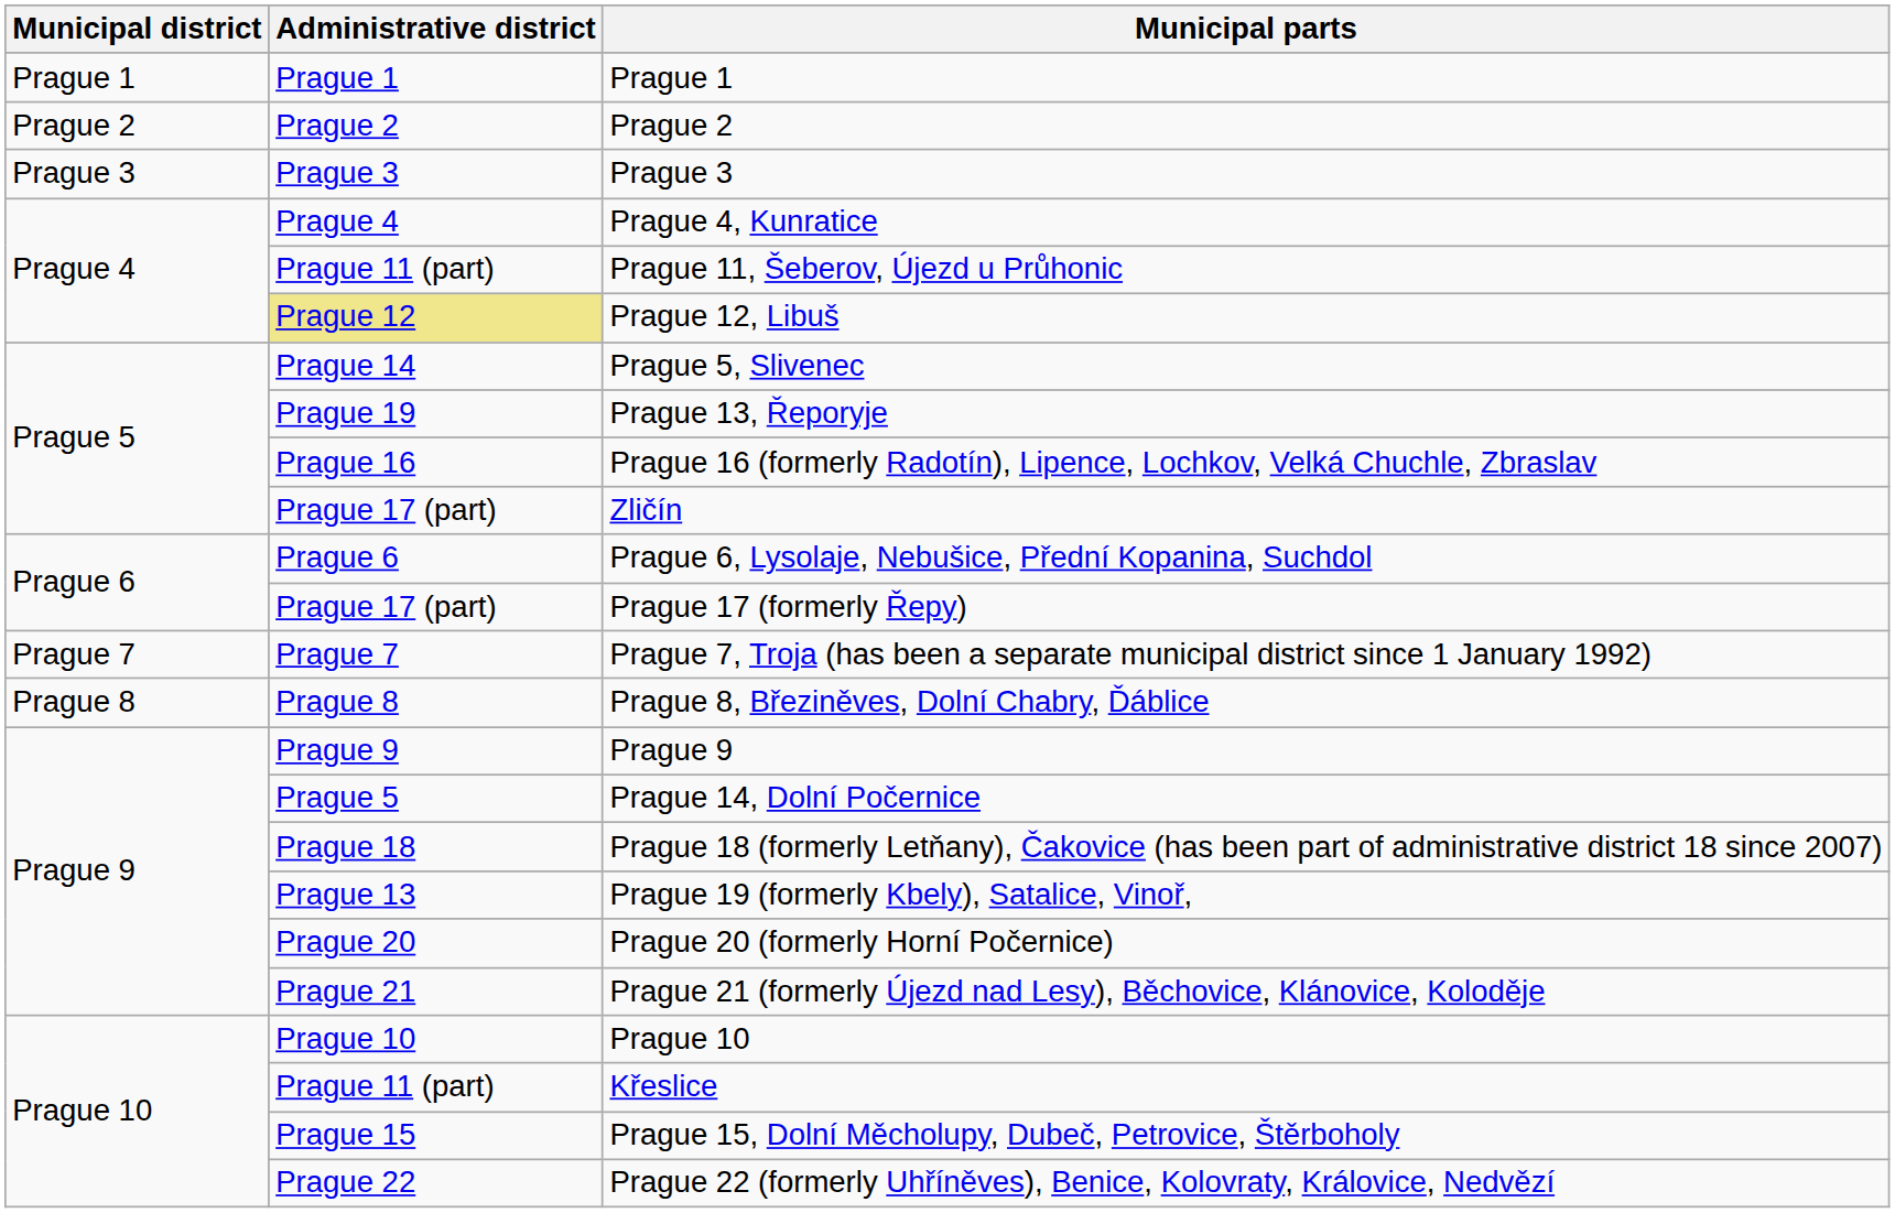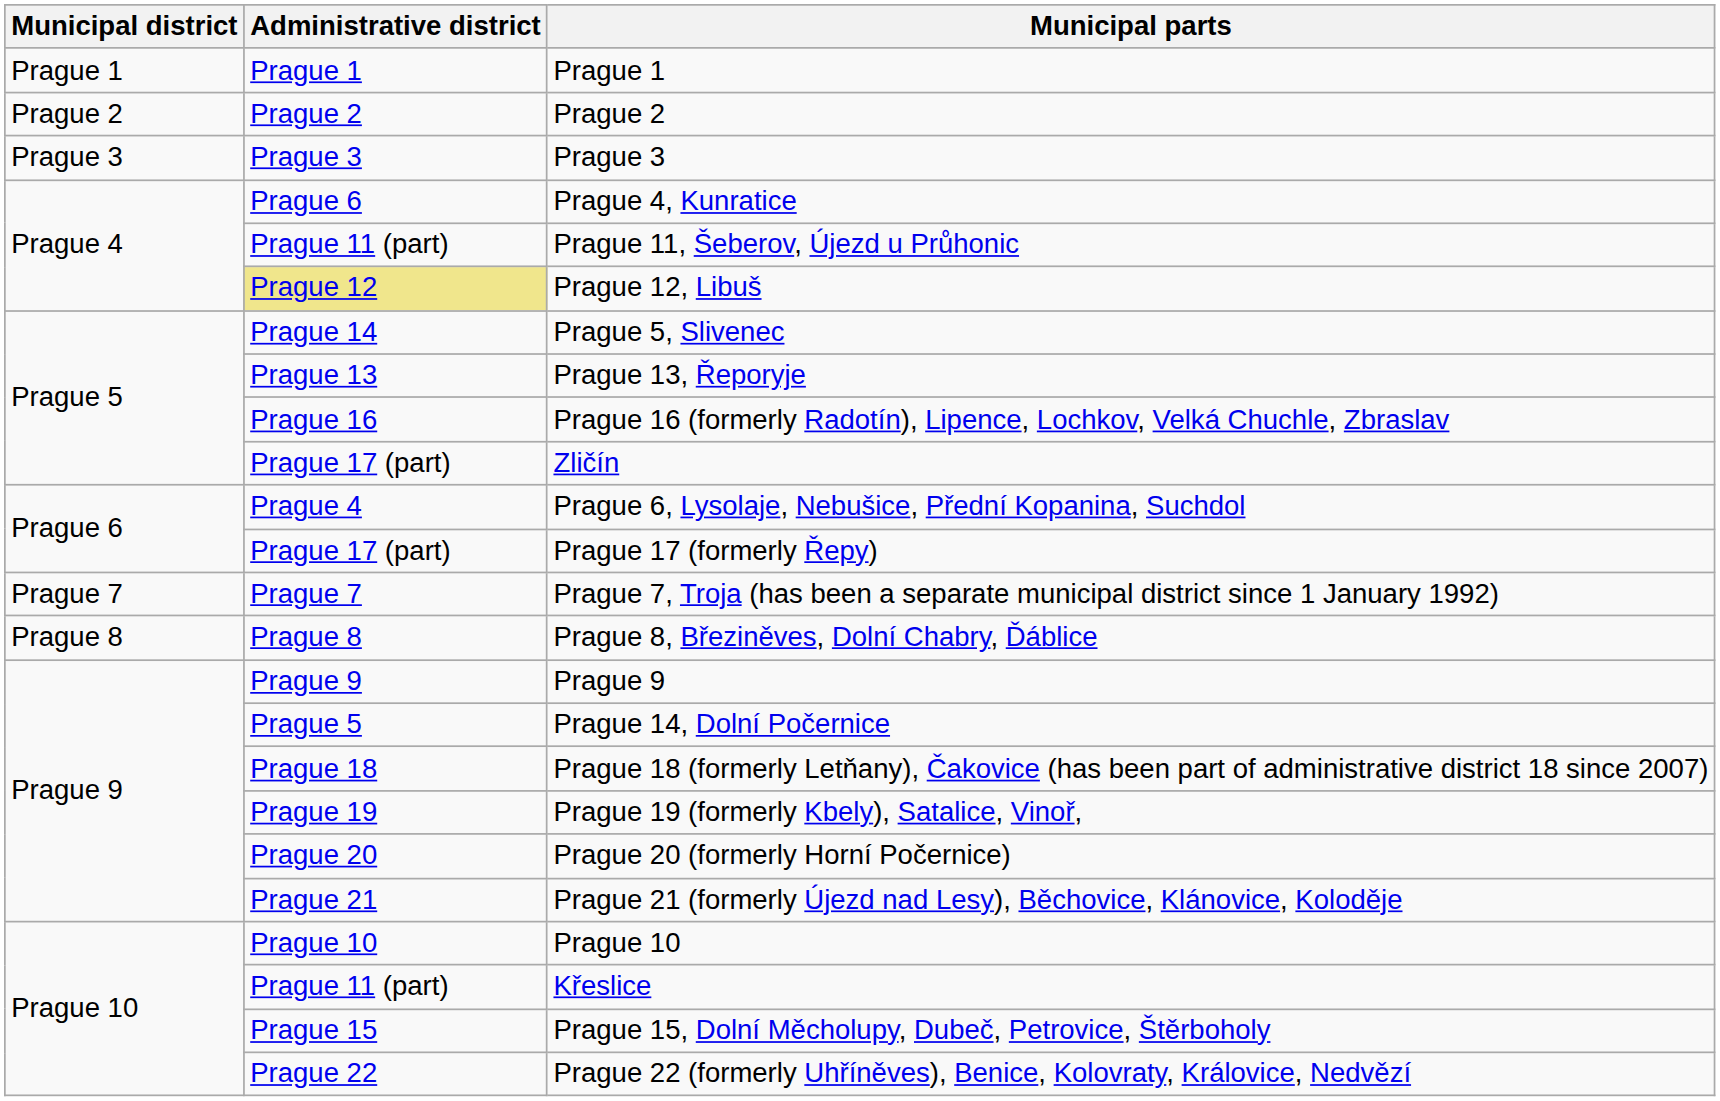 <table class="wikitable">
 <tr>
 <th>Municipal district</th>
 <th>Administrative district</th>
 <th>Municipal parts</th>
 </tr>
 <tr>
 <td>Prague 1</td>
 <td><a href='#'>Prague 1</a></td>
 <td>Prague 1</td>
 </tr>
 <tr>
 <td>Prague 2</td>
 <td><a href='#'>Prague 2</a></td>
 <td>Prague 2</td>
 </tr>
 <tr>
 <td>Prague 3</td>
 <td><a href='#'>Prague 3</a></td>
 <td>Prague 3</td>
 </tr>
 <tr>
 <td rowspan=3>Prague 4</td>
-<td><a href='#'>Prague 4</a></td>
+<td><a href='#'>Prague 6</a></td>
 <td>Prague 4, <a href='#'>Kunratice</a></td>
 </tr>
 <tr>
 <td><a href='#'>Prague 11</a> (part)</td>
 <td>Prague 11, <a href='#'>Šeberov</a>, <a href='#'>Újezd u Průhonic</a></td>
 </tr>
 <tr>
 <td style="background: khaki;"><a href='#'>Prague 12</a></td>
 <td>Prague 12, <a href='#'>Libuš</a></td>
 </tr>
 <tr>
 <td rowspan=4>Prague 5</td>
 <td><a href='#'>Prague 14</a></td>
 <td>Prague 5, <a href='#'>Slivenec</a></td>
 </tr>
 <tr>
-<td><a href='#'>Prague 19</a></td>
+<td><a href='#'>Prague 13</a></td>
 <td>Prague 13, <a href='#'>Řeporyje</a></td>
 </tr>
 <tr>
 <td><a href='#'>Prague 16</a></td>
 <td>Prague 16 (formerly <a href='#'>Radotín</a>), <a href='#'>Lipence</a>, <a href='#'>Lochkov</a>, <a href='#'>Velká Chuchle</a>, <a href='#'>Zbraslav</a></td>
 </tr>
 <tr>
 <td><a href='#'>Prague 17</a> (part)</td>
 <td><a href='#'>Zličín</a></td>
 </tr>
 <tr>
 <td rowspan=2>Prague 6</td>
-<td><a href='#'>Prague 6</a></td>
+<td><a href='#'>Prague 4</a></td>
 <td>Prague 6, <a href='#'>Lysolaje</a>, <a href='#'>Nebušice</a>, <a href='#'>Přední Kopanina</a>, <a href='#'>Suchdol</a></td>
 </tr>
 <tr>
 <td><a href='#'>Prague 17</a> (part)</td>
 <td>Prague 17 (formerly <a href='#'>Řepy</a>)</td>
 </tr>
 <tr>
 <td>Prague 7</td>
 <td><a href='#'>Prague 7</a></td>
 <td>Prague 7, <a href='#'>Troja</a> (has been a separate municipal district since 1 January 1992)</td>
 </tr>
 <tr>
 <td>Prague 8</td>
 <td><a href='#'>Prague 8</a></td>
 <td>Prague 8, <a href='#'>Březiněves</a>, <a href='#'>Dolní Chabry</a>, <a href='#'>Ďáblice</a></td>
 </tr>
 <tr>
 <td rowspan=6>Prague 9</td>
 <td><a href='#'>Prague 9</a></td>
 <td>Prague 9</td>
 </tr>
 <tr>
 <td><a href='#'>Prague 5</a></td>
 <td>Prague 14, <a href='#'>Dolní Počernice</a></td>
 </tr>
 <tr>
 <td><a href='#'>Prague 18</a></td>
 <td>Prague 18 (formerly Letňany), <a href='#'>Čakovice</a> (has been part of administrative district 18 since 2007)</td>
 </tr>
 <tr>
-<td><a href='#'>Prague 13</a></td>
+<td><a href='#'>Prague 19</a></td>
 <td>Prague 19 (formerly <a href='#'>Kbely</a>), <a href='#'>Satalice</a>, <a href='#'>Vinoř</a>,</td>
 </tr>
 <tr>
 <td><a href='#'>Prague 20</a></td>
 <td>Prague 20 (formerly Horní Počernice)</td>
 </tr>
 <tr>
 <td><a href='#'>Prague 21</a></td>
 <td>Prague 21 (formerly <a href='#'>Újezd nad Lesy</a>), <a href='#'>Běchovice</a>, <a href='#'>Klánovice</a>, <a href='#'>Koloděje</a></td>
 </tr>
 <tr>
 <td rowspan=4>Prague 10</td>
 <td><a href='#'>Prague 10</a></td>
 <td>Prague 10</td>
 </tr>
 <tr>
 <td><a href='#'>Prague 11</a> (part)</td>
 <td><a href='#'>Křeslice</a></td>
 </tr>
 <tr>
 <td><a href='#'>Prague 15</a></td>
 <td>Prague 15, <a href='#'>Dolní Měcholupy</a>, <a href='#'>Dubeč</a>, <a href='#'>Petrovice</a>, <a href='#'>Štěrboholy</a></td>
 </tr>
 <tr>
 <td><a href='#'>Prague 22</a></td>
 <td>Prague 22 (formerly <a href='#'>Uhříněves</a>), <a href='#'>Benice</a>, <a href='#'>Kolovraty</a>, <a href='#'>Královice</a>, <a href='#'>Nedvězí</a></td>
 </tr>
 </table>
